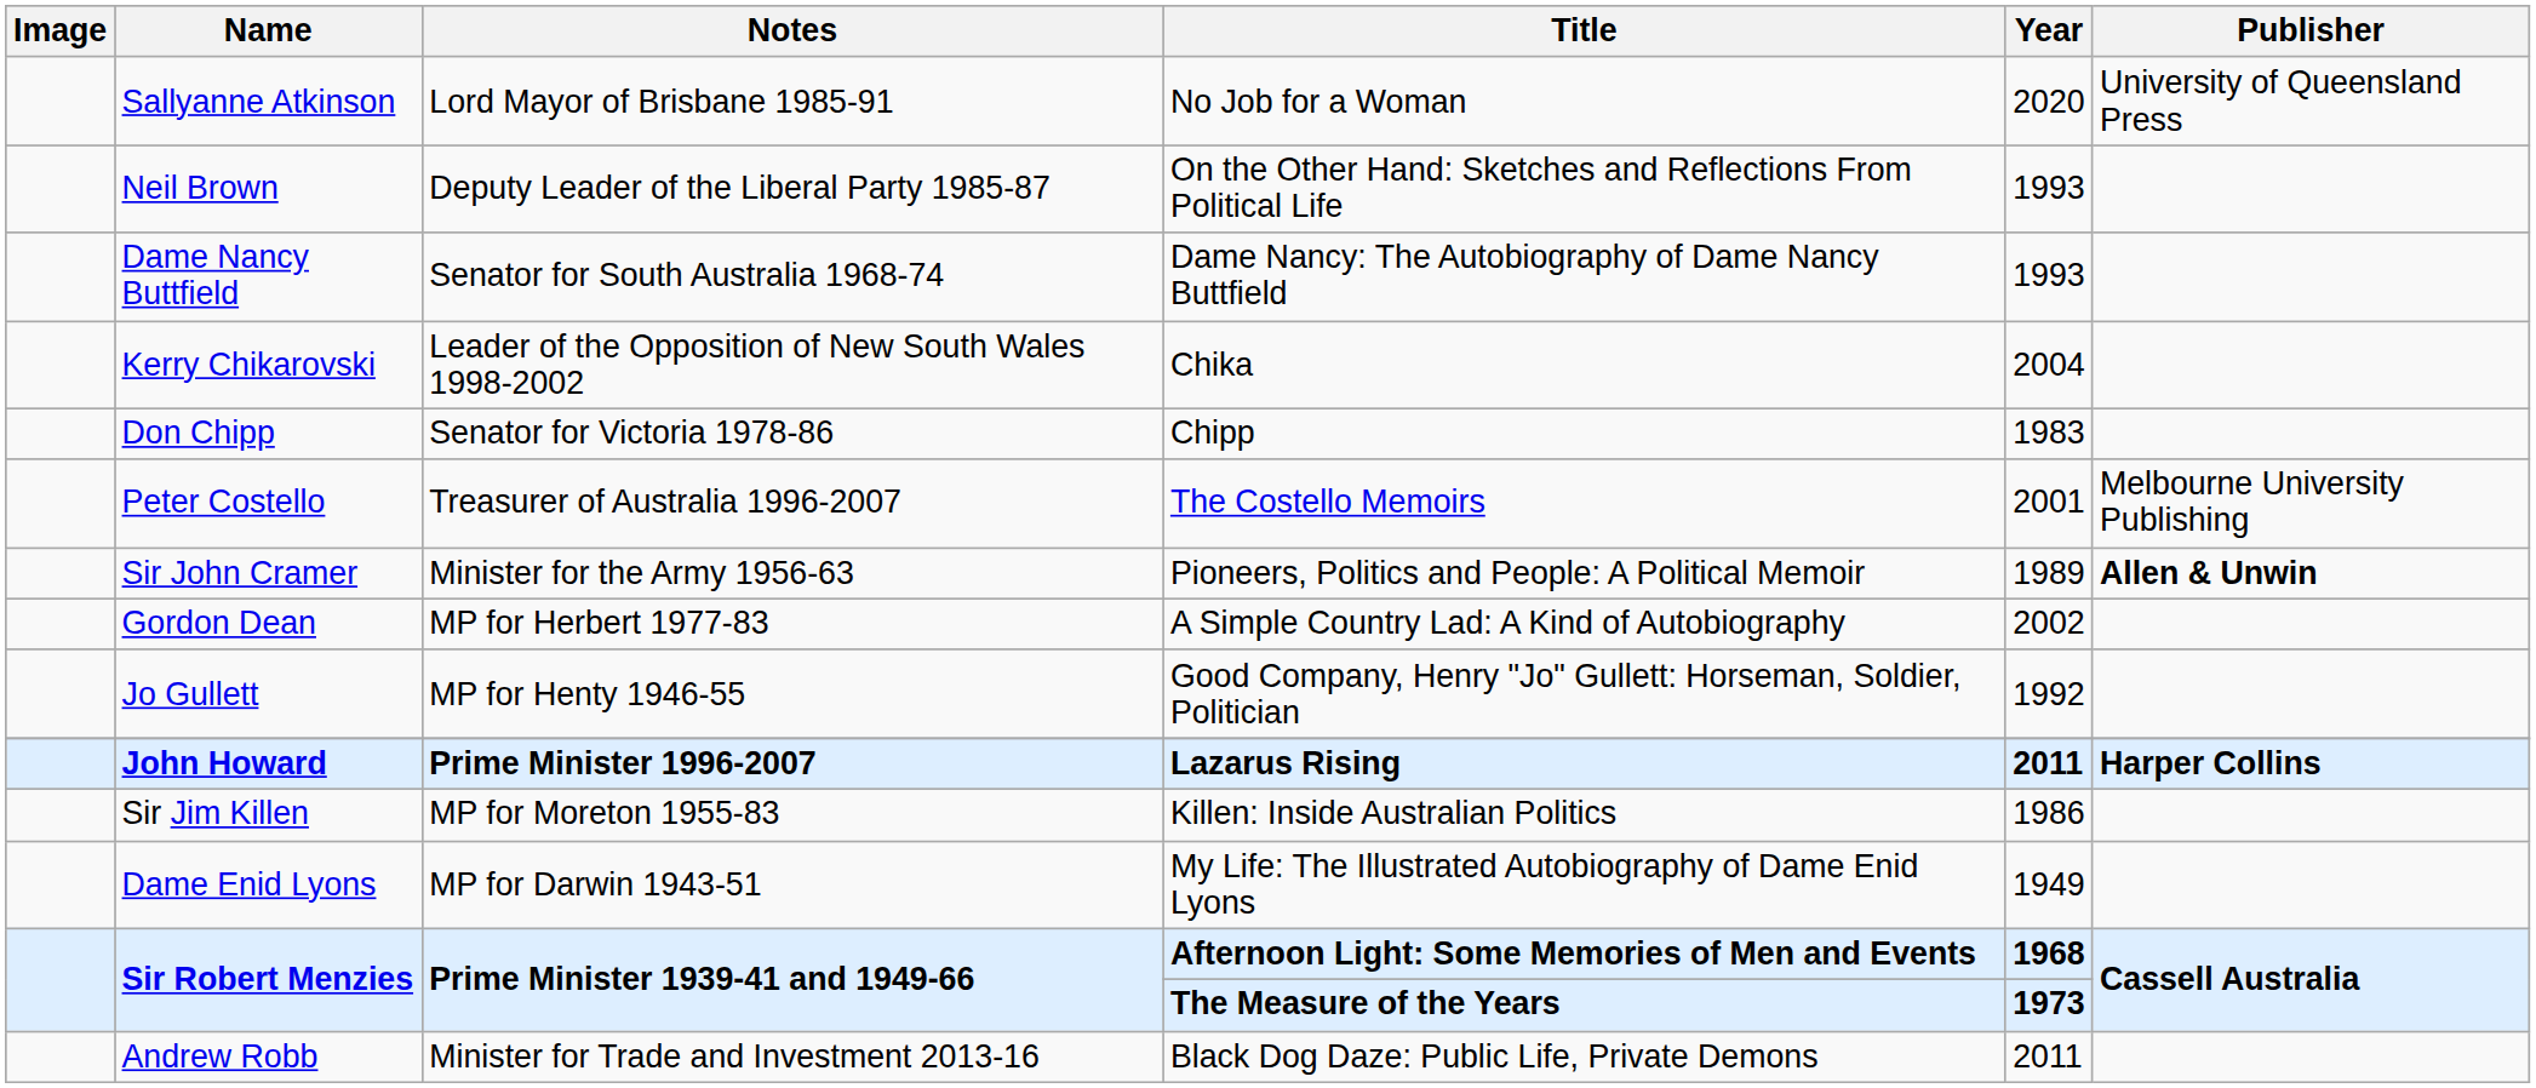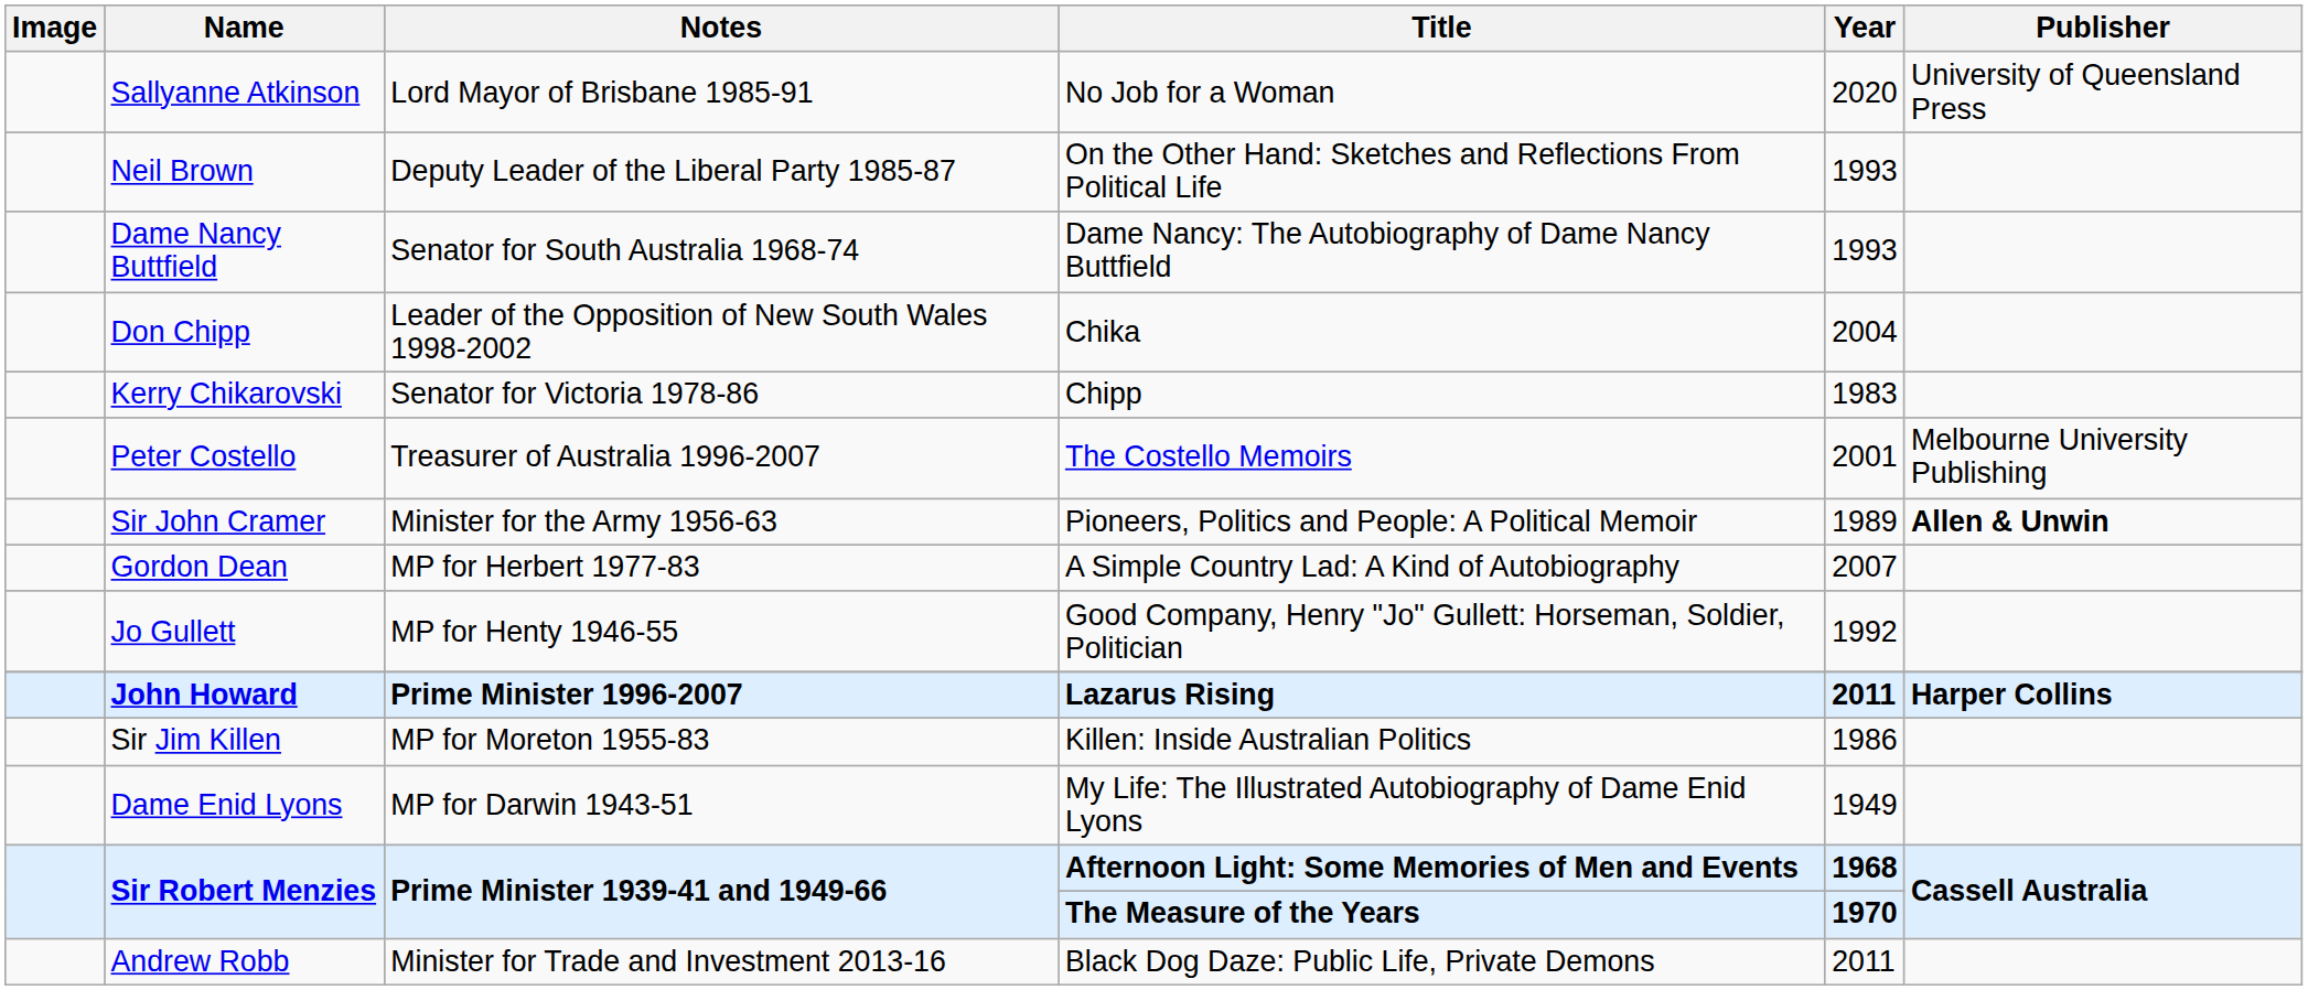 <table class="wikitable sortable" style="font-size: 100%;">
 <tr>
 <th>Image</th>
 <th>Name</th>
 <th>Notes</th>
 <th>Title</th>
 <th>Year</th>
 <th>Publisher</th>
 </tr>
 <tr>
 <td></td>
 <td><a href='#'>Sallyanne Atkinson</a></td>
 <td>Lord Mayor of Brisbane 1985-91</td>
 <td>No Job for a Woman</td>
 <td>2020</td>
 <td>University of Queensland Press</td>
 </tr>
 <tr>
 <td></td>
 <td><a href='#'>Neil Brown</a></td>
 <td>Deputy Leader of the Liberal Party 1985-87</td>
 <td>On the Other Hand: Sketches and Reflections From Political Life</td>
 <td>1993</td>
 <td></td>
 </tr>
 <tr>
 <td></td>
 <td><a href='#'>Dame Nancy Buttfield</a></td>
 <td>Senator for South Australia 1968-74</td>
 <td>Dame Nancy: The Autobiography of Dame Nancy Buttfield</td>
 <td>1993</td>
 <td></td>
 </tr>
 <tr>
 <td></td>
-<td><a href='#'>Kerry Chikarovski</a></td>
+<td><a href='#'>Don Chipp</a></td>
 <td>Leader of the Opposition of New South Wales 1998-2002</td>
 <td>Chika</td>
 <td>2004</td>
 <td></td>
 </tr>
 <tr>
 <td></td>
-<td><a href='#'>Don Chipp</a></td>
+<td><a href='#'>Kerry Chikarovski</a></td>
 <td>Senator for Victoria 1978-86</td>
 <td>Chipp</td>
 <td>1983</td>
 <td></td>
 </tr>
 <tr>
 <td></td>
 <td><a href='#'>Peter Costello</a></td>
 <td>Treasurer of Australia 1996-2007</td>
 <td><a href='#'>The Costello Memoirs</a></td>
 <td>2001</td>
 <td>Melbourne University Publishing</td>
 </tr>
 <tr>
 <td></td>
 <td><a href='#'>Sir John Cramer</a></td>
 <td>Minister for the Army 1956-63</td>
 <td>Pioneers, Politics and People: A Political Memoir</td>
 <td>1989</td>
 <td><strong>Allen & Unwin</strong></td>
 </tr>
 <tr>
 <td></td>
 <td><a href='#'>Gordon Dean</a></td>
 <td>MP for Herbert 1977-83</td>
 <td>A Simple Country Lad: A Kind of Autobiography</td>
-<td>2002</td>
+<td>2007</td>
 <td></td>
 </tr>
 <tr>
 <td></td>
 <td><a href='#'>Jo Gullett</a></td>
 <td>MP for Henty 1946-55</td>
 <td>Good Company, Henry "Jo" Gullett: Horseman, Soldier, Politician</td>
 <td>1992</td>
 <td></td>
 </tr>
 <tr>
 </tr>
 <tr style="background:#ddeeff">
 <td></td>
 <td><strong><a href='#'>John Howard</a></strong></td>
 <td><strong>Prime Minister 1996-2007</strong></td>
 <td><strong>Lazarus Rising</strong></td>
 <td><strong>2011</strong></td>
 <td><strong>Harper Collins</strong></td>
 </tr>
 <tr>
 <td></td>
 <td>Sir <a href='#'>Jim Killen</a></td>
 <td>MP for Moreton 1955-83</td>
 <td>Killen: Inside Australian Politics</td>
 <td>1986</td>
 <td></td>
 </tr>
 <tr>
 <td></td>
 <td><a href='#'>Dame Enid Lyons</a></td>
 <td>MP for Darwin 1943-51</td>
 <td>My Life: The Illustrated Autobiography of Dame Enid Lyons</td>
 <td>1949</td>
 <td></td>
 </tr>
 <tr style="background:#ddeeff">
 <td rowspan=2></td>
 <td rowspan=2><strong><a href='#'>Sir Robert Menzies</a></strong></td>
 <td rowspan=2><strong>Prime Minister 1939-41 and 1949-66</strong></td>
 <td><strong>Afternoon Light: Some Memories of Men and Events</strong></td>
 <td><strong>1968</strong></td>
 <td rowspan=2><strong>Cassell Australia</strong></td>
 </tr>
 <tr style="background:#ddeeff">
 <td><strong>The Measure of the Years</strong></td>
-<td><strong>1973</strong></td>
+<td><strong>1970</strong></td>
 </tr>
 <tr>
 <td></td>
 <td><a href='#'>Andrew Robb</a></td>
 <td>Minister for Trade and Investment 2013-16</td>
 <td>Black Dog Daze: Public Life, Private Demons</td>
 <td>2011</td>
 <td></td>
 </tr>
 </table>
